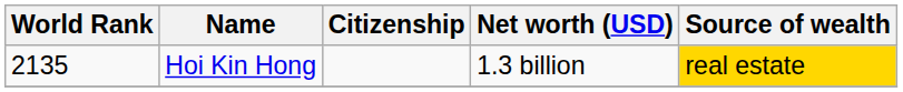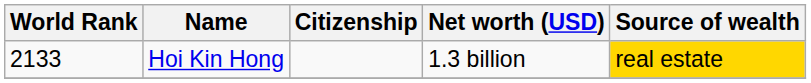 <table class="wikitable">
 <tr>
 <th>World Rank</th>
 <th>Name</th>
 <th>Citizenship</th>
 <th>Net worth (<a href='#'>USD</a>)</th>
 <th>Source of wealth</th>
 </tr>
 <tr>
-<td>2135</td>
+<td>2133</td>
 <td><a href='#'>Hoi Kin Hong</a></td>
 <td></td>
 <td>1.3 billion</td>
 <td style="background: gold;">real estate</td>
 </tr>
 <tr>
 </tr>
 </table>
